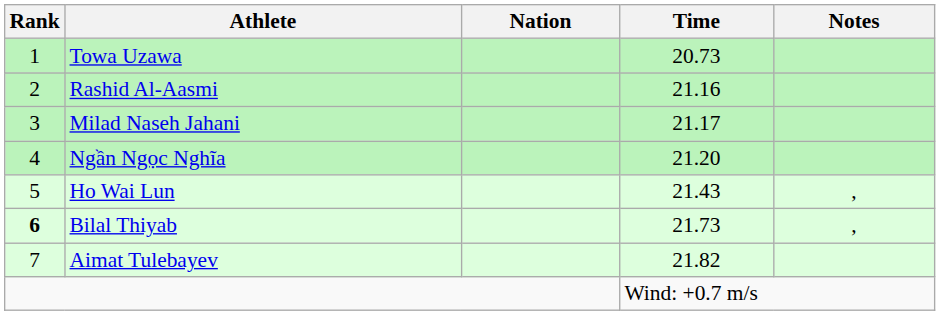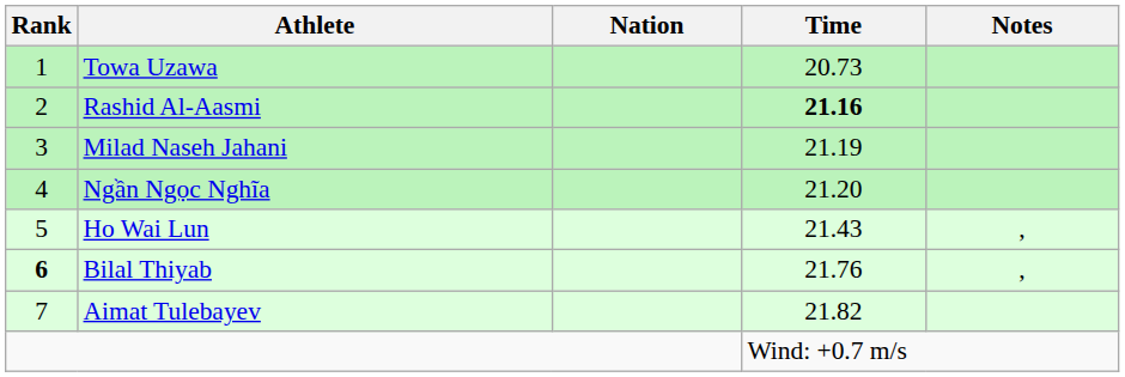 <table class="wikitable sortable" style="text-align:center;width: 55%;">
 <tr>
 <th scope="col" style="width: 10px;">Rank</th>
 <th scope="col">Athlete</th>
 <th scope="col">Nation</th>
 <th scope="col">Time</th>
 <th scope="col">Notes</th>
 </tr>
 <tr bgcolor=bbf3bb>
 <td>1</td>
 <td align=left><a href='#'>Towa Uzawa</a></td>
 <td align=left></td>
 <td>20.73</td>
 <td></td>
 </tr>
 <tr bgcolor=bbf3bb>
 <td>2</td>
 <td align=left><a href='#'>Rashid Al-Aasmi</a></td>
 <td align=left></td>
-<td>21.16</td>
+<td><strong>21.16</strong></td>
 <td></td>
 </tr>
 <tr bgcolor=bbf3bb>
 <td>3</td>
 <td align=left><a href='#'>Milad Naseh Jahani</a></td>
 <td align=left></td>
-<td>21.17</td>
+<td>21.19</td>
 <td></td>
 </tr>
 <tr bgcolor=bbf3bb>
 <td>4</td>
 <td align=left><a href='#'>Ngần Ngọc Nghĩa</a></td>
 <td align=left></td>
 <td>21.20</td>
 <td></td>
 </tr>
 <tr bgcolor=ddffdd>
 <td>5</td>
 <td align=left><a href='#'>Ho Wai Lun</a></td>
 <td align=left></td>
 <td>21.43</td>
 <td>, </td>
 </tr>
 <tr bgcolor=ddffdd>
 <td><strong>6</strong></td>
 <td align=left><a href='#'>Bilal Thiyab</a></td>
 <td align=left></td>
-<td>21.73</td>
+<td>21.76</td>
 <td>, </td>
 </tr>
 <tr bgcolor=ddffdd>
 <td>7</td>
 <td align=left><a href='#'>Aimat Tulebayev</a></td>
 <td align=left></td>
 <td>21.82</td>
 <td></td>
 </tr>
 <tr class="sortbottom">
 <td colspan="3"></td>
 <td colspan="2" style="text-align:left;">Wind: +0.7 m/s</td>
 </tr>
 </table>
